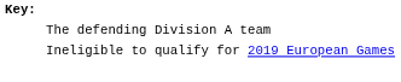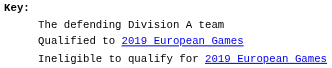 <table style="font-size: 80%;">
 <tr>
 <td><strong>Key:</strong></td>
 </tr>
 <tr>
 <td></td>
 <td></td>
 <td>The defending Division A team</td>
 </tr>
 <tr>
 <td></td>
 <td></td>
+<td>Qualified to <a href='#'>2019 European Games</a></td>
+</tr>
+<tr>
+<td></td>
+<td></td>
 <td>Ineligible to qualify for <a href='#'>2019 European Games</a><big></big></td>
 </tr>
 </table>
